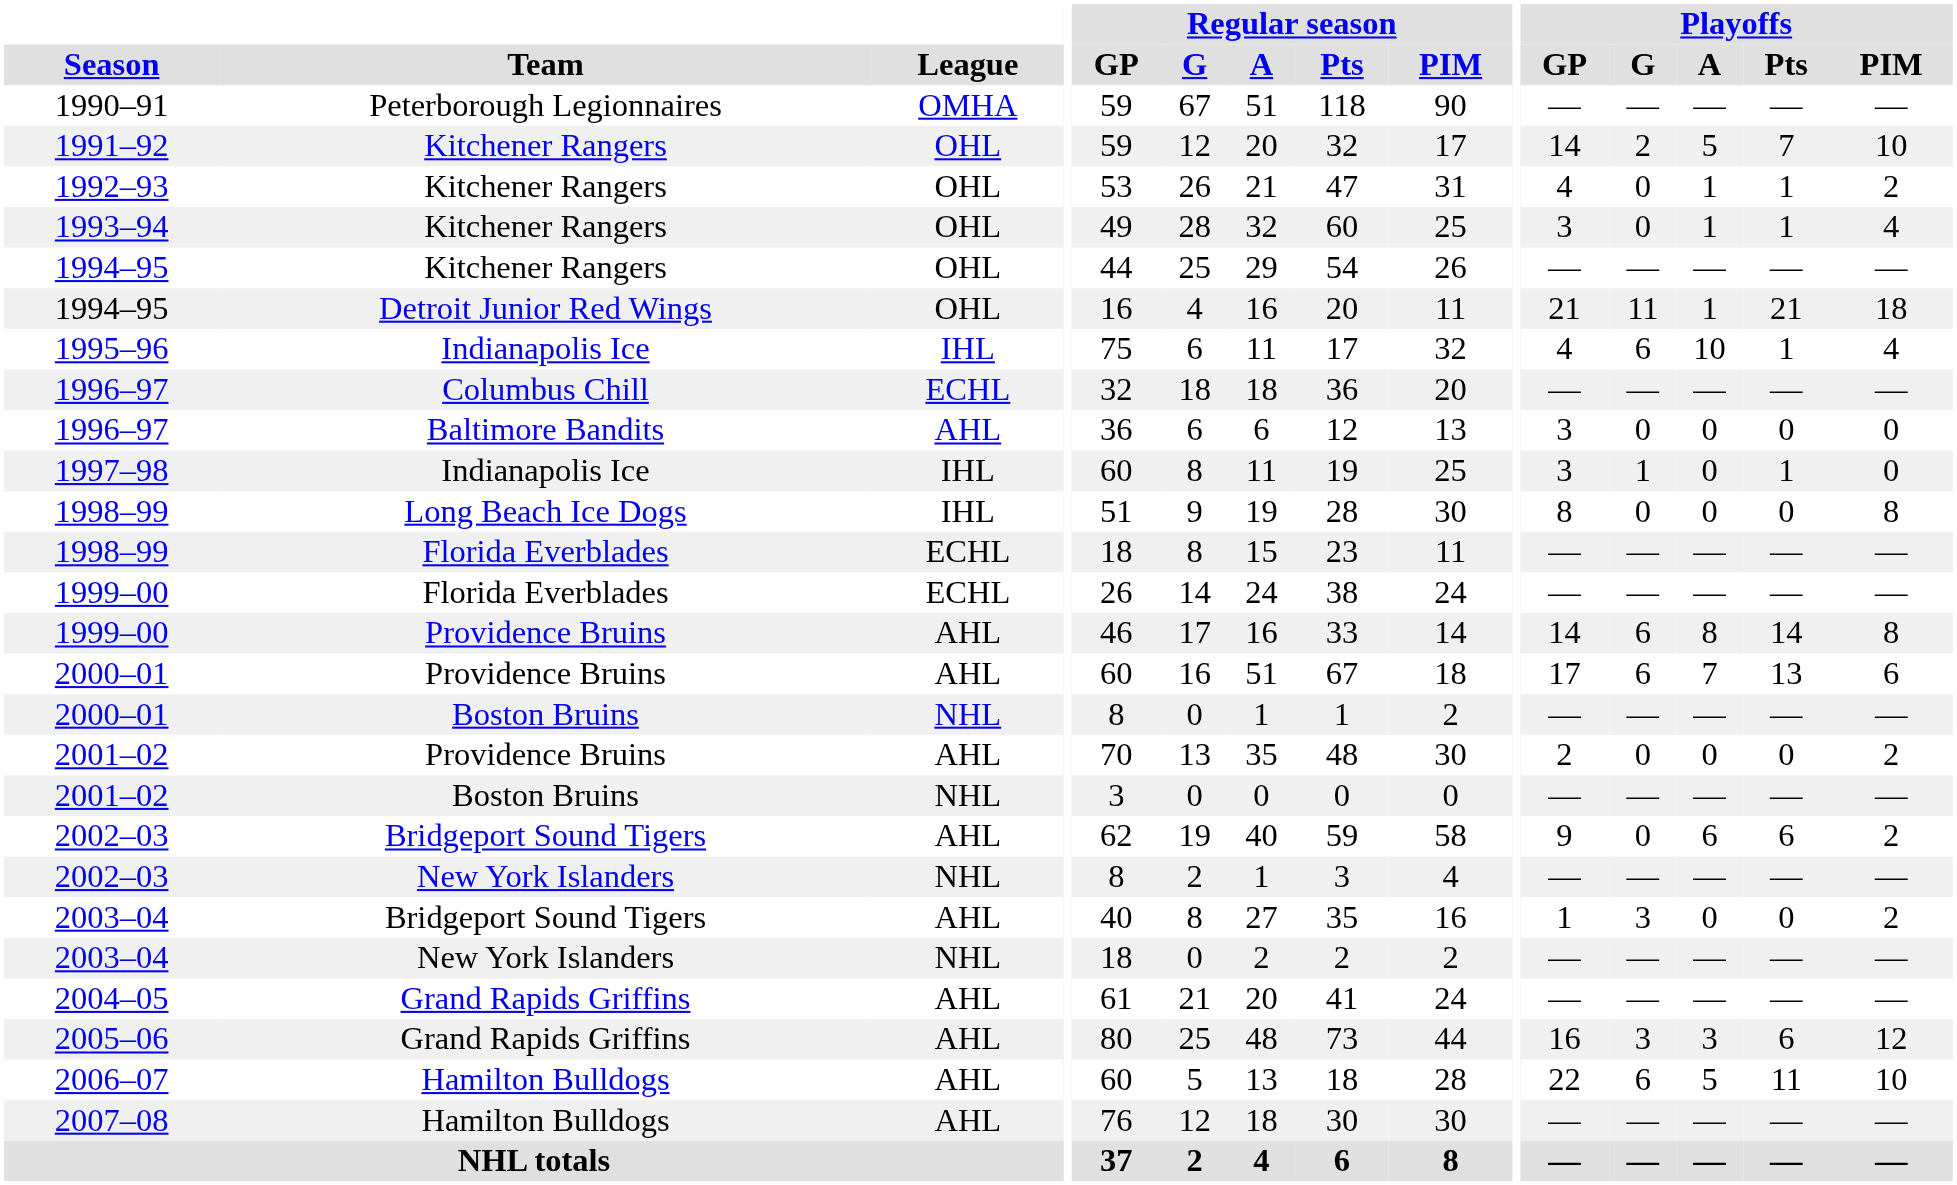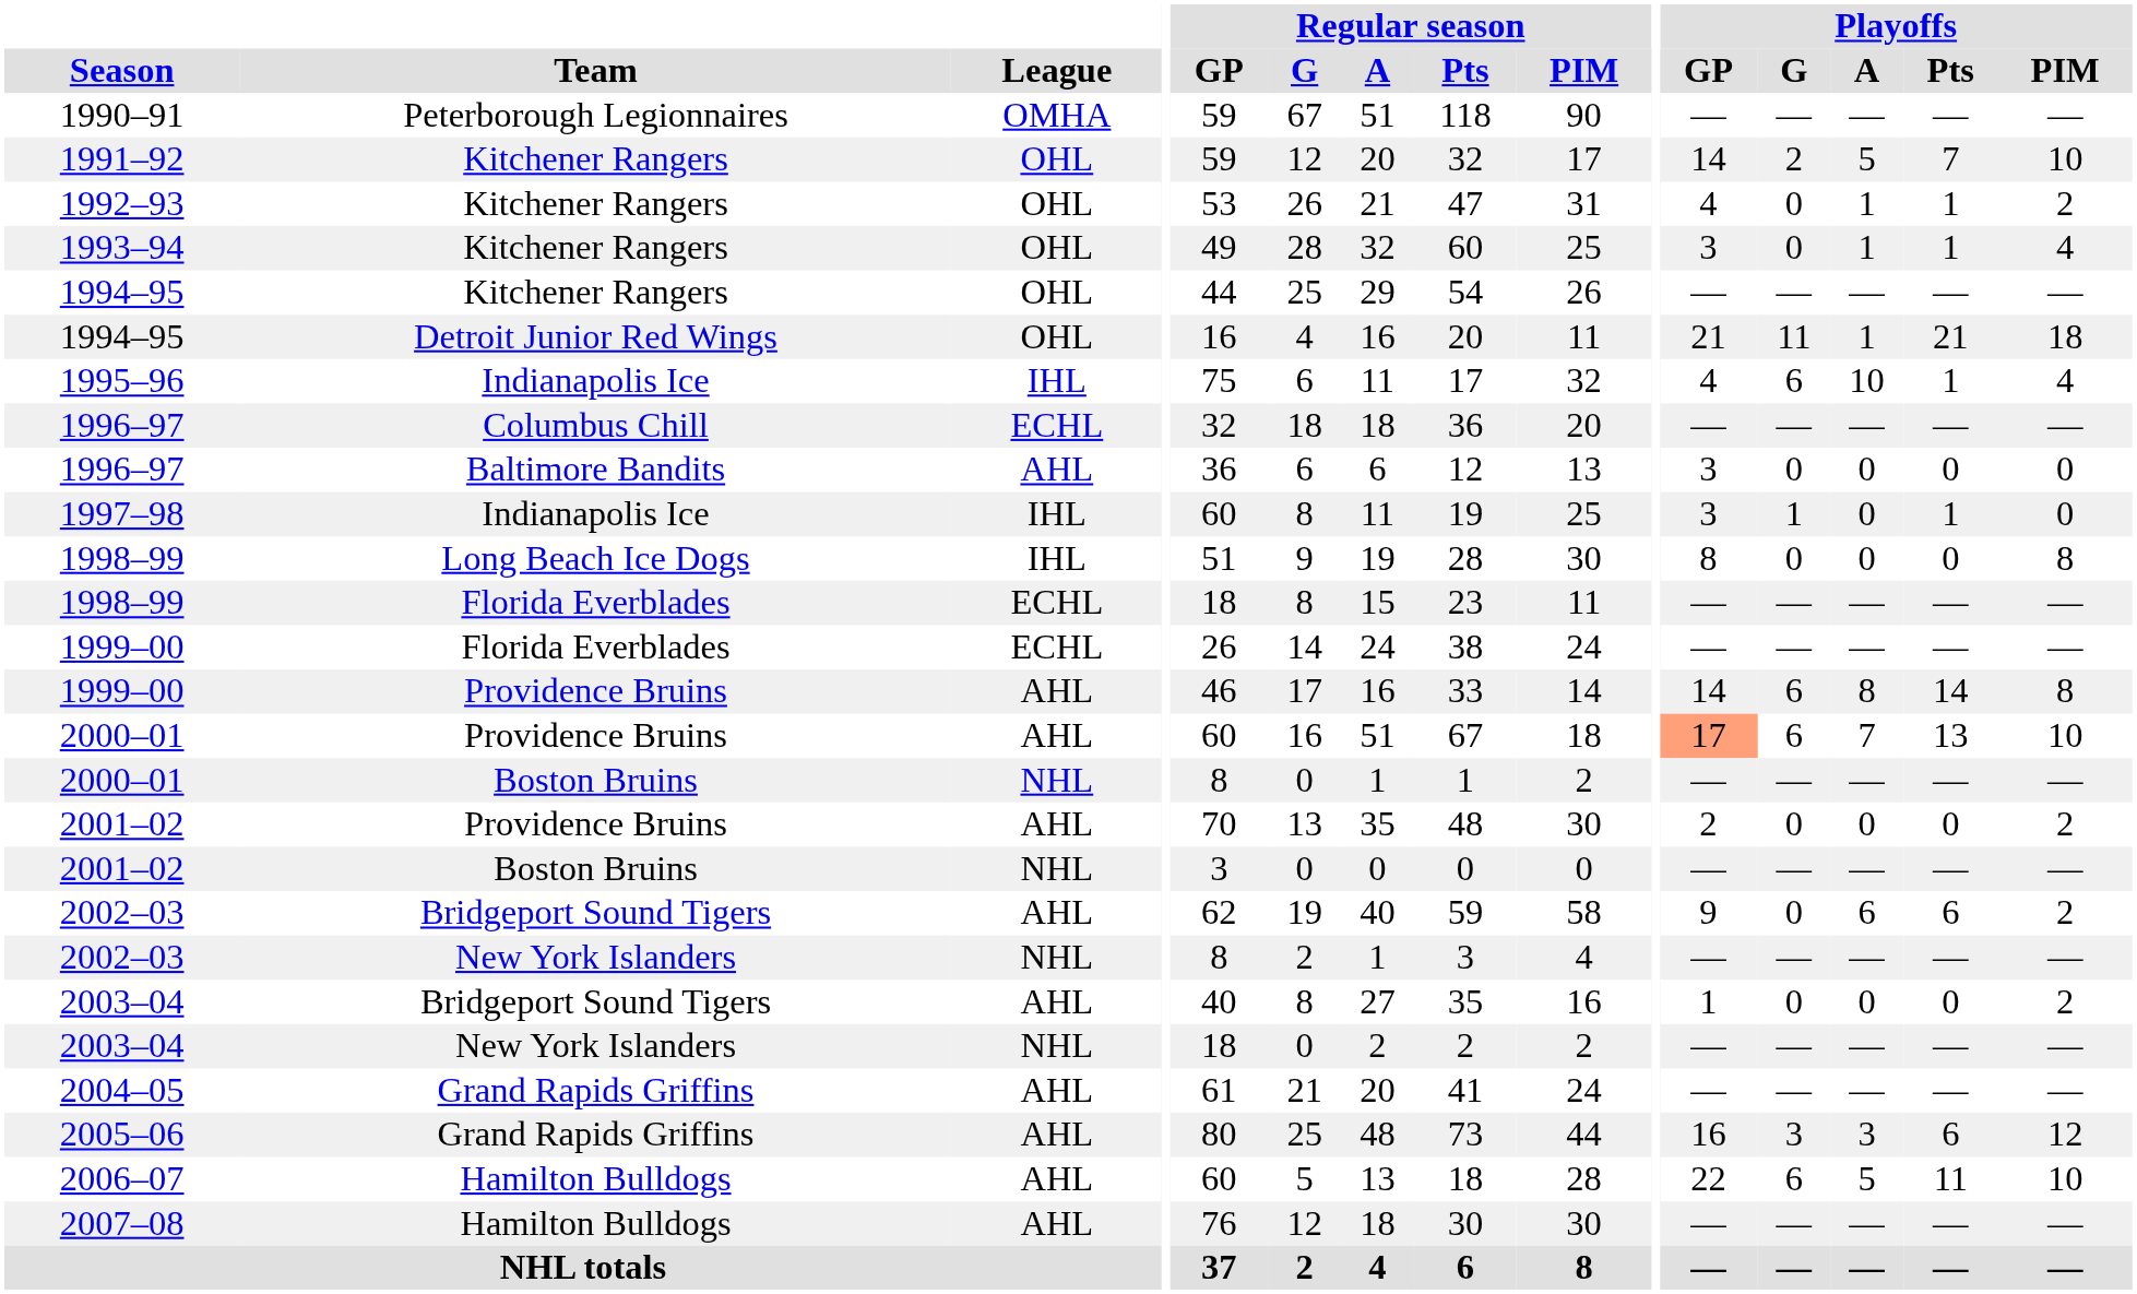 <table border="0" cellpadding="1" cellspacing="0" style="text-align:center; width:60em">
 <tr bgcolor="#e0e0e0">
 <th colspan="3" bgcolor="#ffffff"></th>
 <th rowspan="99" bgcolor="#ffffff"></th>
 <th colspan="5"><a href='#'>Regular season</a></th>
 <th rowspan="99" bgcolor="#ffffff"></th>
 <th colspan="5"><a href='#'>Playoffs</a></th>
 </tr>
 <tr bgcolor="#e0e0e0">
 <th><a href='#'>Season</a></th>
 <th>Team</th>
 <th>League</th>
 <th>GP</th>
 <th><a href='#'>G</a></th>
 <th><a href='#'>A</a></th>
 <th><a href='#'>Pts</a></th>
 <th><a href='#'>PIM</a></th>
 <th>GP</th>
 <th>G</th>
 <th>A</th>
 <th>Pts</th>
 <th>PIM</th>
 </tr>
 <tr ALIGN="center">
 <td>1990–91</td>
 <td>Peterborough Legionnaires</td>
 <td><a href='#'>OMHA</a></td>
 <td>59</td>
 <td>67</td>
 <td>51</td>
 <td>118</td>
 <td>90</td>
 <td>—</td>
 <td>—</td>
 <td>—</td>
 <td>—</td>
 <td>—</td>
 </tr>
 <tr ALIGN="center" bgcolor="#f0f0f0">
 <td><a href='#'>1991–92</a></td>
 <td><a href='#'>Kitchener Rangers</a></td>
 <td><a href='#'>OHL</a></td>
 <td>59</td>
 <td>12</td>
 <td>20</td>
 <td>32</td>
 <td>17</td>
 <td>14</td>
 <td>2</td>
 <td>5</td>
 <td>7</td>
 <td>10</td>
 </tr>
 <tr ALIGN="center">
 <td><a href='#'>1992–93</a></td>
 <td>Kitchener Rangers</td>
 <td>OHL</td>
 <td>53</td>
 <td>26</td>
 <td>21</td>
 <td>47</td>
 <td>31</td>
 <td>4</td>
 <td>0</td>
 <td>1</td>
 <td>1</td>
 <td>2</td>
 </tr>
 <tr ALIGN="center" bgcolor="#f0f0f0">
 <td><a href='#'>1993–94</a></td>
 <td>Kitchener Rangers</td>
 <td>OHL</td>
 <td>49</td>
 <td>28</td>
 <td>32</td>
 <td>60</td>
 <td>25</td>
 <td>3</td>
 <td>0</td>
 <td>1</td>
 <td>1</td>
 <td>4</td>
 </tr>
 <tr ALIGN="center">
 <td><a href='#'>1994–95</a></td>
 <td>Kitchener Rangers</td>
 <td>OHL</td>
 <td>44</td>
 <td>25</td>
 <td>29</td>
 <td>54</td>
 <td>26</td>
 <td>—</td>
 <td>—</td>
 <td>—</td>
 <td>—</td>
 <td>—</td>
 </tr>
 <tr ALIGN="center" bgcolor="#f0f0f0">
 <td>1994–95</td>
 <td><a href='#'>Detroit Junior Red Wings</a></td>
 <td>OHL</td>
 <td>16</td>
 <td>4</td>
 <td>16</td>
 <td>20</td>
 <td>11</td>
 <td>21</td>
 <td>11</td>
 <td>1</td>
 <td>21</td>
 <td>18</td>
 </tr>
 <tr ALIGN="center">
 <td><a href='#'>1995–96</a></td>
 <td><a href='#'>Indianapolis Ice</a></td>
 <td><a href='#'>IHL</a></td>
 <td>75</td>
 <td>6</td>
 <td>11</td>
 <td>17</td>
 <td>32</td>
 <td>4</td>
 <td>6</td>
 <td>10</td>
 <td>1</td>
 <td>4</td>
 </tr>
 <tr ALIGN="center" bgcolor="#f0f0f0">
 <td><a href='#'>1996–97</a></td>
 <td><a href='#'>Columbus Chill</a></td>
 <td><a href='#'>ECHL</a></td>
 <td>32</td>
 <td>18</td>
 <td>18</td>
 <td>36</td>
 <td>20</td>
 <td>—</td>
 <td>—</td>
 <td>—</td>
 <td>—</td>
 <td>—</td>
 </tr>
 <tr ALIGN="center">
 <td><a href='#'>1996–97</a></td>
 <td><a href='#'>Baltimore Bandits</a></td>
 <td><a href='#'>AHL</a></td>
 <td>36</td>
 <td>6</td>
 <td>6</td>
 <td>12</td>
 <td>13</td>
 <td>3</td>
 <td>0</td>
 <td>0</td>
 <td>0</td>
 <td>0</td>
 </tr>
 <tr ALIGN="center" bgcolor="#f0f0f0">
 <td><a href='#'>1997–98</a></td>
 <td>Indianapolis Ice</td>
 <td>IHL</td>
 <td>60</td>
 <td>8</td>
 <td>11</td>
 <td>19</td>
 <td>25</td>
 <td>3</td>
 <td>1</td>
 <td>0</td>
 <td>1</td>
 <td>0</td>
 </tr>
 <tr ALIGN="center">
 <td><a href='#'>1998–99</a></td>
 <td><a href='#'>Long Beach Ice Dogs</a></td>
 <td>IHL</td>
 <td>51</td>
 <td>9</td>
 <td>19</td>
 <td>28</td>
 <td>30</td>
 <td>8</td>
 <td>0</td>
 <td>0</td>
 <td>0</td>
 <td>8</td>
 </tr>
 <tr ALIGN="center" bgcolor="#f0f0f0">
 <td><a href='#'>1998–99</a></td>
 <td><a href='#'>Florida Everblades</a></td>
 <td>ECHL</td>
 <td>18</td>
 <td>8</td>
 <td>15</td>
 <td>23</td>
 <td>11</td>
 <td>—</td>
 <td>—</td>
 <td>—</td>
 <td>—</td>
 <td>—</td>
 </tr>
 <tr ALIGN="center">
 <td><a href='#'>1999–00</a></td>
 <td>Florida Everblades</td>
 <td>ECHL</td>
 <td>26</td>
 <td>14</td>
 <td>24</td>
 <td>38</td>
 <td>24</td>
 <td>—</td>
 <td>—</td>
 <td>—</td>
 <td>—</td>
 <td>—</td>
 </tr>
 <tr ALIGN="center" bgcolor="#f0f0f0">
 <td><a href='#'>1999–00</a></td>
 <td><a href='#'>Providence Bruins</a></td>
 <td>AHL</td>
 <td>46</td>
 <td>17</td>
 <td>16</td>
 <td>33</td>
 <td>14</td>
 <td>14</td>
 <td>6</td>
 <td>8</td>
 <td>14</td>
 <td>8</td>
 </tr>
 <tr ALIGN="center">
 <td><a href='#'>2000–01</a></td>
 <td>Providence Bruins</td>
 <td>AHL</td>
 <td>60</td>
 <td>16</td>
 <td>51</td>
 <td>67</td>
 <td>18</td>
-<td>17</td>
+<td style="background: lightsalmon;">17</td>
 <td>6</td>
 <td>7</td>
 <td>13</td>
-<td>6</td>
+<td>10</td>
 </tr>
 <tr ALIGN="center" bgcolor="#f0f0f0">
 <td><a href='#'>2000–01</a></td>
 <td><a href='#'>Boston Bruins</a></td>
 <td><a href='#'>NHL</a></td>
 <td>8</td>
 <td>0</td>
 <td>1</td>
 <td>1</td>
 <td>2</td>
 <td>—</td>
 <td>—</td>
 <td>—</td>
 <td>—</td>
 <td>—</td>
 </tr>
 <tr ALIGN="center">
 <td><a href='#'>2001–02</a></td>
 <td>Providence Bruins</td>
 <td>AHL</td>
 <td>70</td>
 <td>13</td>
 <td>35</td>
 <td>48</td>
 <td>30</td>
 <td>2</td>
 <td>0</td>
 <td>0</td>
 <td>0</td>
 <td>2</td>
 </tr>
 <tr ALIGN="center" bgcolor="#f0f0f0">
 <td><a href='#'>2001–02</a></td>
 <td>Boston Bruins</td>
 <td>NHL</td>
 <td>3</td>
 <td>0</td>
 <td>0</td>
 <td>0</td>
 <td>0</td>
 <td>—</td>
 <td>—</td>
 <td>—</td>
 <td>—</td>
 <td>—</td>
 </tr>
 <tr ALIGN="center">
 <td><a href='#'>2002–03</a></td>
 <td><a href='#'>Bridgeport Sound Tigers</a></td>
 <td>AHL</td>
 <td>62</td>
 <td>19</td>
 <td>40</td>
 <td>59</td>
 <td>58</td>
 <td>9</td>
 <td>0</td>
 <td>6</td>
 <td>6</td>
 <td>2</td>
 </tr>
 <tr ALIGN="center" bgcolor="#f0f0f0">
 <td><a href='#'>2002–03</a></td>
 <td><a href='#'>New York Islanders</a></td>
 <td>NHL</td>
 <td>8</td>
 <td>2</td>
 <td>1</td>
 <td>3</td>
 <td>4</td>
 <td>—</td>
 <td>—</td>
 <td>—</td>
 <td>—</td>
 <td>—</td>
 </tr>
 <tr ALIGN="center">
 <td><a href='#'>2003–04</a></td>
 <td>Bridgeport Sound Tigers</td>
 <td>AHL</td>
 <td>40</td>
 <td>8</td>
 <td>27</td>
 <td>35</td>
 <td>16</td>
 <td>1</td>
-<td>3</td>
+<td>0</td>
 <td>0</td>
 <td>0</td>
 <td>2</td>
 </tr>
 <tr ALIGN="center" bgcolor="#f0f0f0">
 <td><a href='#'>2003–04</a></td>
 <td>New York Islanders</td>
 <td>NHL</td>
 <td>18</td>
 <td>0</td>
 <td>2</td>
 <td>2</td>
 <td>2</td>
 <td>—</td>
 <td>—</td>
 <td>—</td>
 <td>—</td>
 <td>—</td>
 </tr>
 <tr ALIGN="center">
 <td><a href='#'>2004–05</a></td>
 <td><a href='#'>Grand Rapids Griffins</a></td>
 <td>AHL</td>
 <td>61</td>
 <td>21</td>
 <td>20</td>
 <td>41</td>
 <td>24</td>
 <td>—</td>
 <td>—</td>
 <td>—</td>
 <td>—</td>
 <td>—</td>
 </tr>
 <tr ALIGN="center" bgcolor="#f0f0f0">
 <td><a href='#'>2005–06</a></td>
 <td>Grand Rapids Griffins</td>
 <td>AHL</td>
 <td>80</td>
 <td>25</td>
 <td>48</td>
 <td>73</td>
 <td>44</td>
 <td>16</td>
 <td>3</td>
 <td>3</td>
 <td>6</td>
 <td>12</td>
 </tr>
 <tr ALIGN="center">
 <td><a href='#'>2006–07</a></td>
 <td><a href='#'>Hamilton Bulldogs</a></td>
 <td>AHL</td>
 <td>60</td>
 <td>5</td>
 <td>13</td>
 <td>18</td>
 <td>28</td>
 <td>22</td>
 <td>6</td>
 <td>5</td>
 <td>11</td>
 <td>10</td>
 </tr>
 <tr ALIGN="center" bgcolor="#f0f0f0">
 <td><a href='#'>2007–08</a></td>
 <td>Hamilton Bulldogs</td>
 <td>AHL</td>
 <td>76</td>
 <td>12</td>
 <td>18</td>
 <td>30</td>
 <td>30</td>
 <td>—</td>
 <td>—</td>
 <td>—</td>
 <td>—</td>
 <td>—</td>
 </tr>
 <tr bgcolor="#e0e0e0">
 <th colspan="3">NHL totals</th>
 <th>37</th>
 <th>2</th>
 <th>4</th>
 <th>6</th>
 <th>8</th>
 <th>—</th>
 <th>—</th>
 <th>—</th>
 <th>—</th>
 <th>—</th>
 </tr>
 </table>
